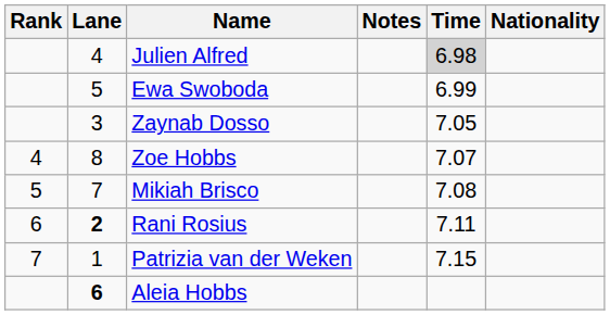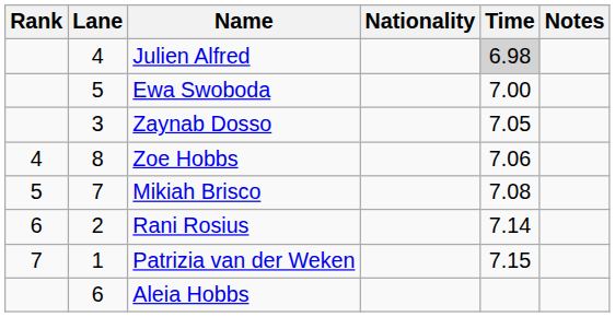 <table class="wikitable sortable" style="text-align:center">
 <tr>
 <th>Rank</th>
 <th>Lane</th>
 <th>Name</th>
+<th>Nationality</th>
+<th>Time</th>
 <th>Notes</th>
-<th>Time</th>
-<th>Nationality</th>
 </tr>
 <tr>
 <td></td>
 <td>4</td>
 <td align="left"><a href='#'>Julien Alfred</a></td>
+<td align="left"></td>
+<td style="background: lightgrey;">6.98</td>
 <td></td>
-<td style="background: lightgrey;">6.98</td>
-<td align="left"></td>
 </tr>
 <tr>
 <td></td>
 <td>5</td>
 <td align="left"><a href='#'>Ewa Swoboda</a></td>
+<td align="left"></td>
+<td>7.00</td>
 <td></td>
-<td>6.99</td>
-<td align="left"></td>
 </tr>
 <tr>
 <td></td>
 <td>3</td>
 <td align="left"><a href='#'>Zaynab Dosso</a></td>
+<td align="left"></td>
+<td>7.05</td>
 <td></td>
-<td>7.05</td>
-<td align="left"></td>
 </tr>
 <tr>
 <td>4</td>
 <td>8</td>
 <td align="left"><a href='#'>Zoe Hobbs</a></td>
+<td align="left"></td>
+<td>7.06</td>
 <td></td>
-<td>7.07</td>
-<td align="left"></td>
 </tr>
 <tr>
 <td>5</td>
 <td>7</td>
 <td align="left"><a href='#'>Mikiah Brisco</a></td>
+<td align="left"></td>
+<td>7.08</td>
 <td></td>
-<td>7.08</td>
-<td align="left"></td>
 </tr>
 <tr>
 <td>6</td>
-<td><strong>2</strong></td>
+<td>2</td>
 <td align="left"><a href='#'>Rani Rosius</a></td>
+<td align="left"></td>
+<td>7.14</td>
 <td></td>
-<td>7.11</td>
-<td align="left"></td>
 </tr>
 <tr>
 <td>7</td>
 <td>1</td>
 <td align="left"><a href='#'>Patrizia van der Weken</a></td>
+<td align="left"></td>
+<td>7.15</td>
 <td></td>
-<td>7.15</td>
-<td align="left"></td>
 </tr>
 <tr>
 <td></td>
-<td><strong>6</strong></td>
+<td>6</td>
 <td align="left"><a href='#'>Aleia Hobbs</a></td>
+<td align="left"></td>
 <td></td>
 <td></td>
-<td align="left"></td>
 </tr>
 </table>
